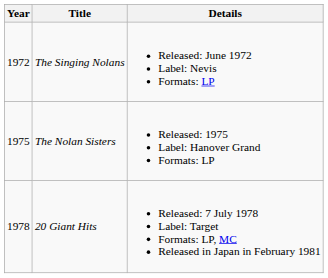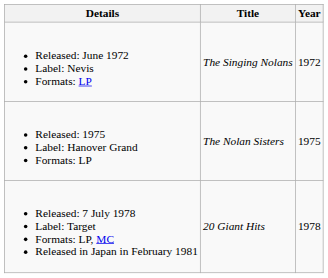 <table class="wikitable">
 <tr>
+<th>Details</th>
+<th>Title</th>
 <th>Year</th>
-<th>Title</th>
-<th>Details</th>
 </tr>
 <tr>
+<td><br><ul><li>Released: June 1972</li><li>Label: Nevis</li><li>Formats: <a href='#'>LP</a></li></ul></td>
+<td><em>The Singing Nolans</em></td>
 <td>1972</td>
-<td><em>The Singing Nolans</em></td>
-<td><br><ul><li>Released: June 1972</li><li>Label: Nevis</li><li>Formats: <a href='#'>LP</a></li></ul></td>
 </tr>
 <tr>
+<td><br><ul><li>Released: 1975</li><li>Label: Hanover Grand</li><li>Formats: LP</li></ul></td>
+<td><em>The Nolan Sisters</em></td>
 <td>1975</td>
-<td><em>The Nolan Sisters</em></td>
-<td><br><ul><li>Released: 1975</li><li>Label: Hanover Grand</li><li>Formats: LP</li></ul></td>
 </tr>
 <tr>
+<td><br><ul><li>Released: 7 July 1978</li><li>Label: Target</li><li>Formats: LP, <a href='#'>MC</a></li><li>Released in Japan in February 1981</li></ul></td>
+<td><em>20 Giant Hits</em></td>
 <td>1978</td>
-<td><em>20 Giant Hits</em></td>
-<td><br><ul><li>Released: 7 July 1978</li><li>Label: Target</li><li>Formats: LP, <a href='#'>MC</a></li><li>Released in Japan in February 1981</li></ul></td>
 </tr>
 </table>
